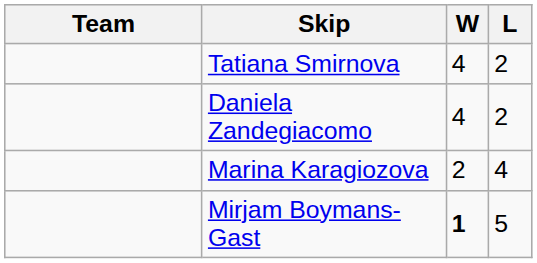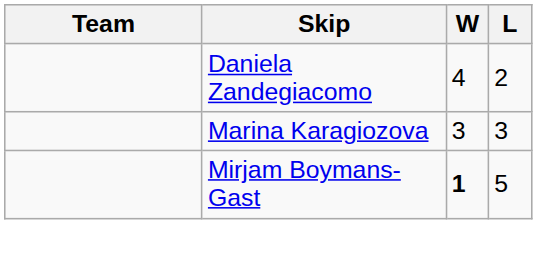 <table class="wikitable">
 <tr>
 <th width="120">Team</th>
 <th width="150">Skip</th>
 <th width="20">W</th>
 <th width="20">L</th>
-</tr>
-<tr>
-<td></td>
-<td><a href='#'>Tatiana Smirnova</a></td>
-<td>4</td>
-<td>2</td>
 </tr>
 <tr>
 <td></td>
 <td><a href='#'>Daniela Zandegiacomo</a></td>
 <td>4</td>
 <td>2</td>
 </tr>
 <tr>
 <td></td>
 <td><a href='#'>Marina Karagiozova</a></td>
-<td>2</td>
-<td>4</td>
+<td>3</td>
+<td>3</td>
 </tr>
 <tr>
 <td></td>
 <td><a href='#'>Mirjam Boymans-Gast</a></td>
 <td><strong>1</strong></td>
 <td>5</td>
 </tr>
 </table>
